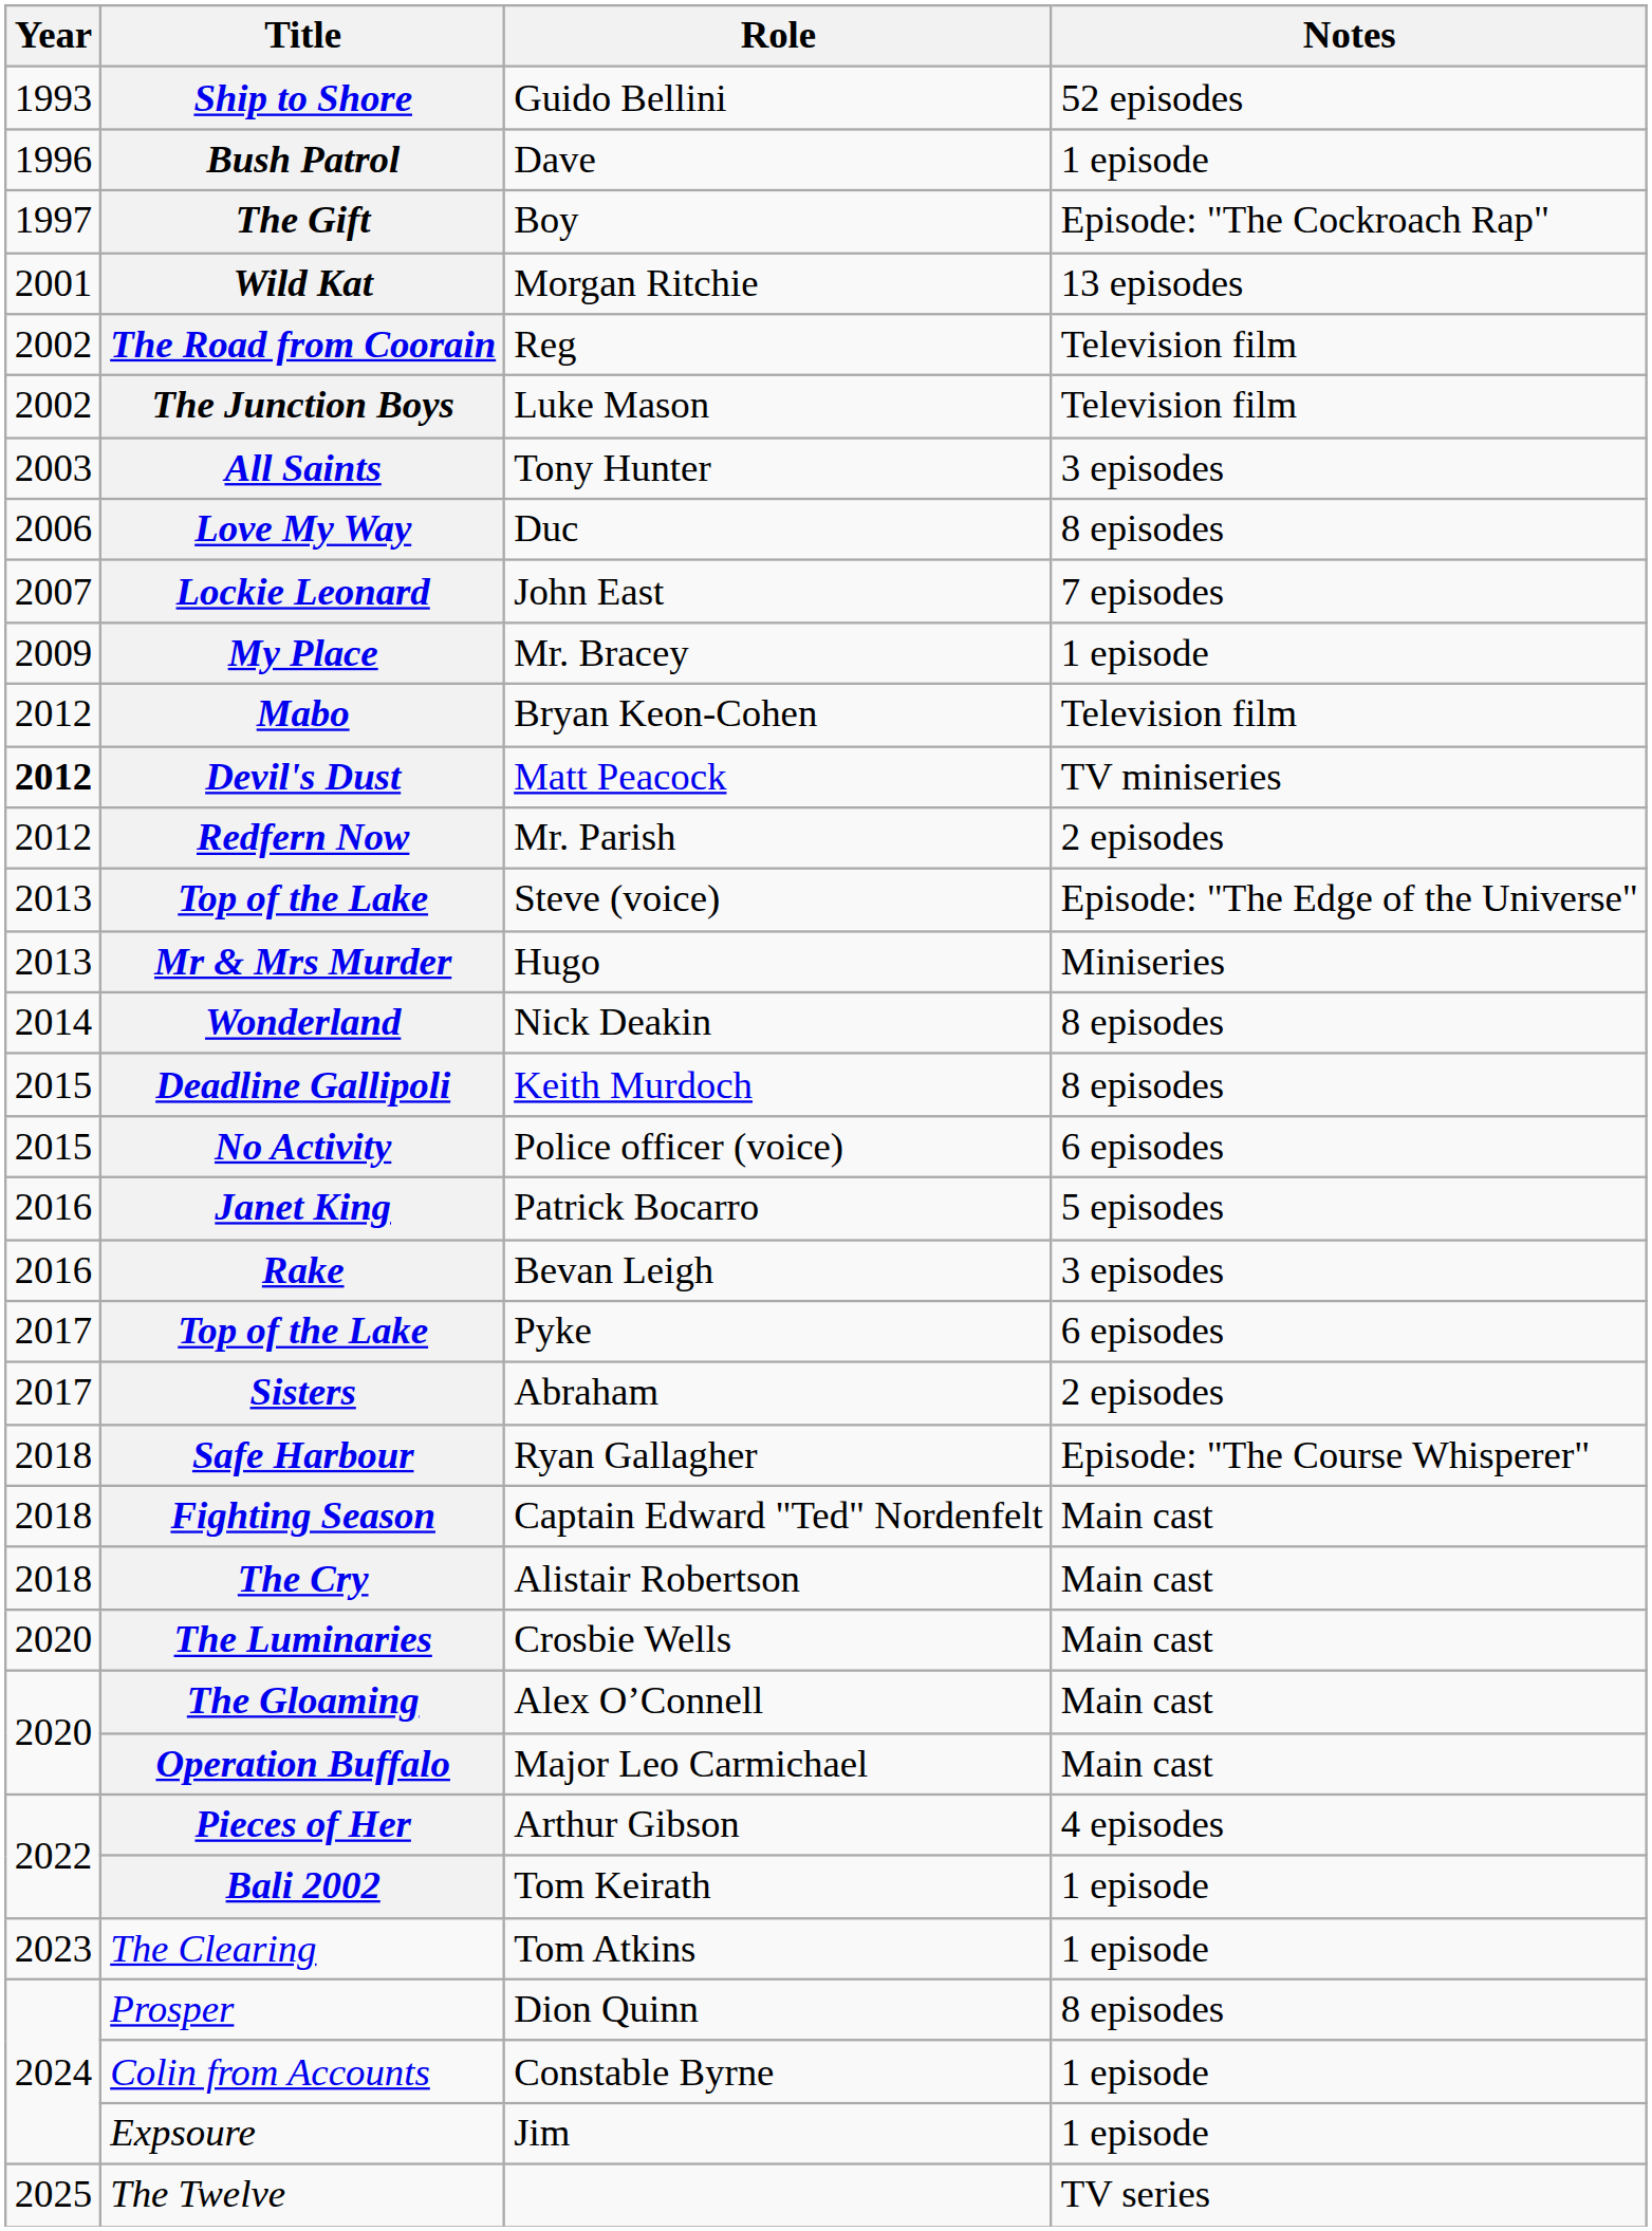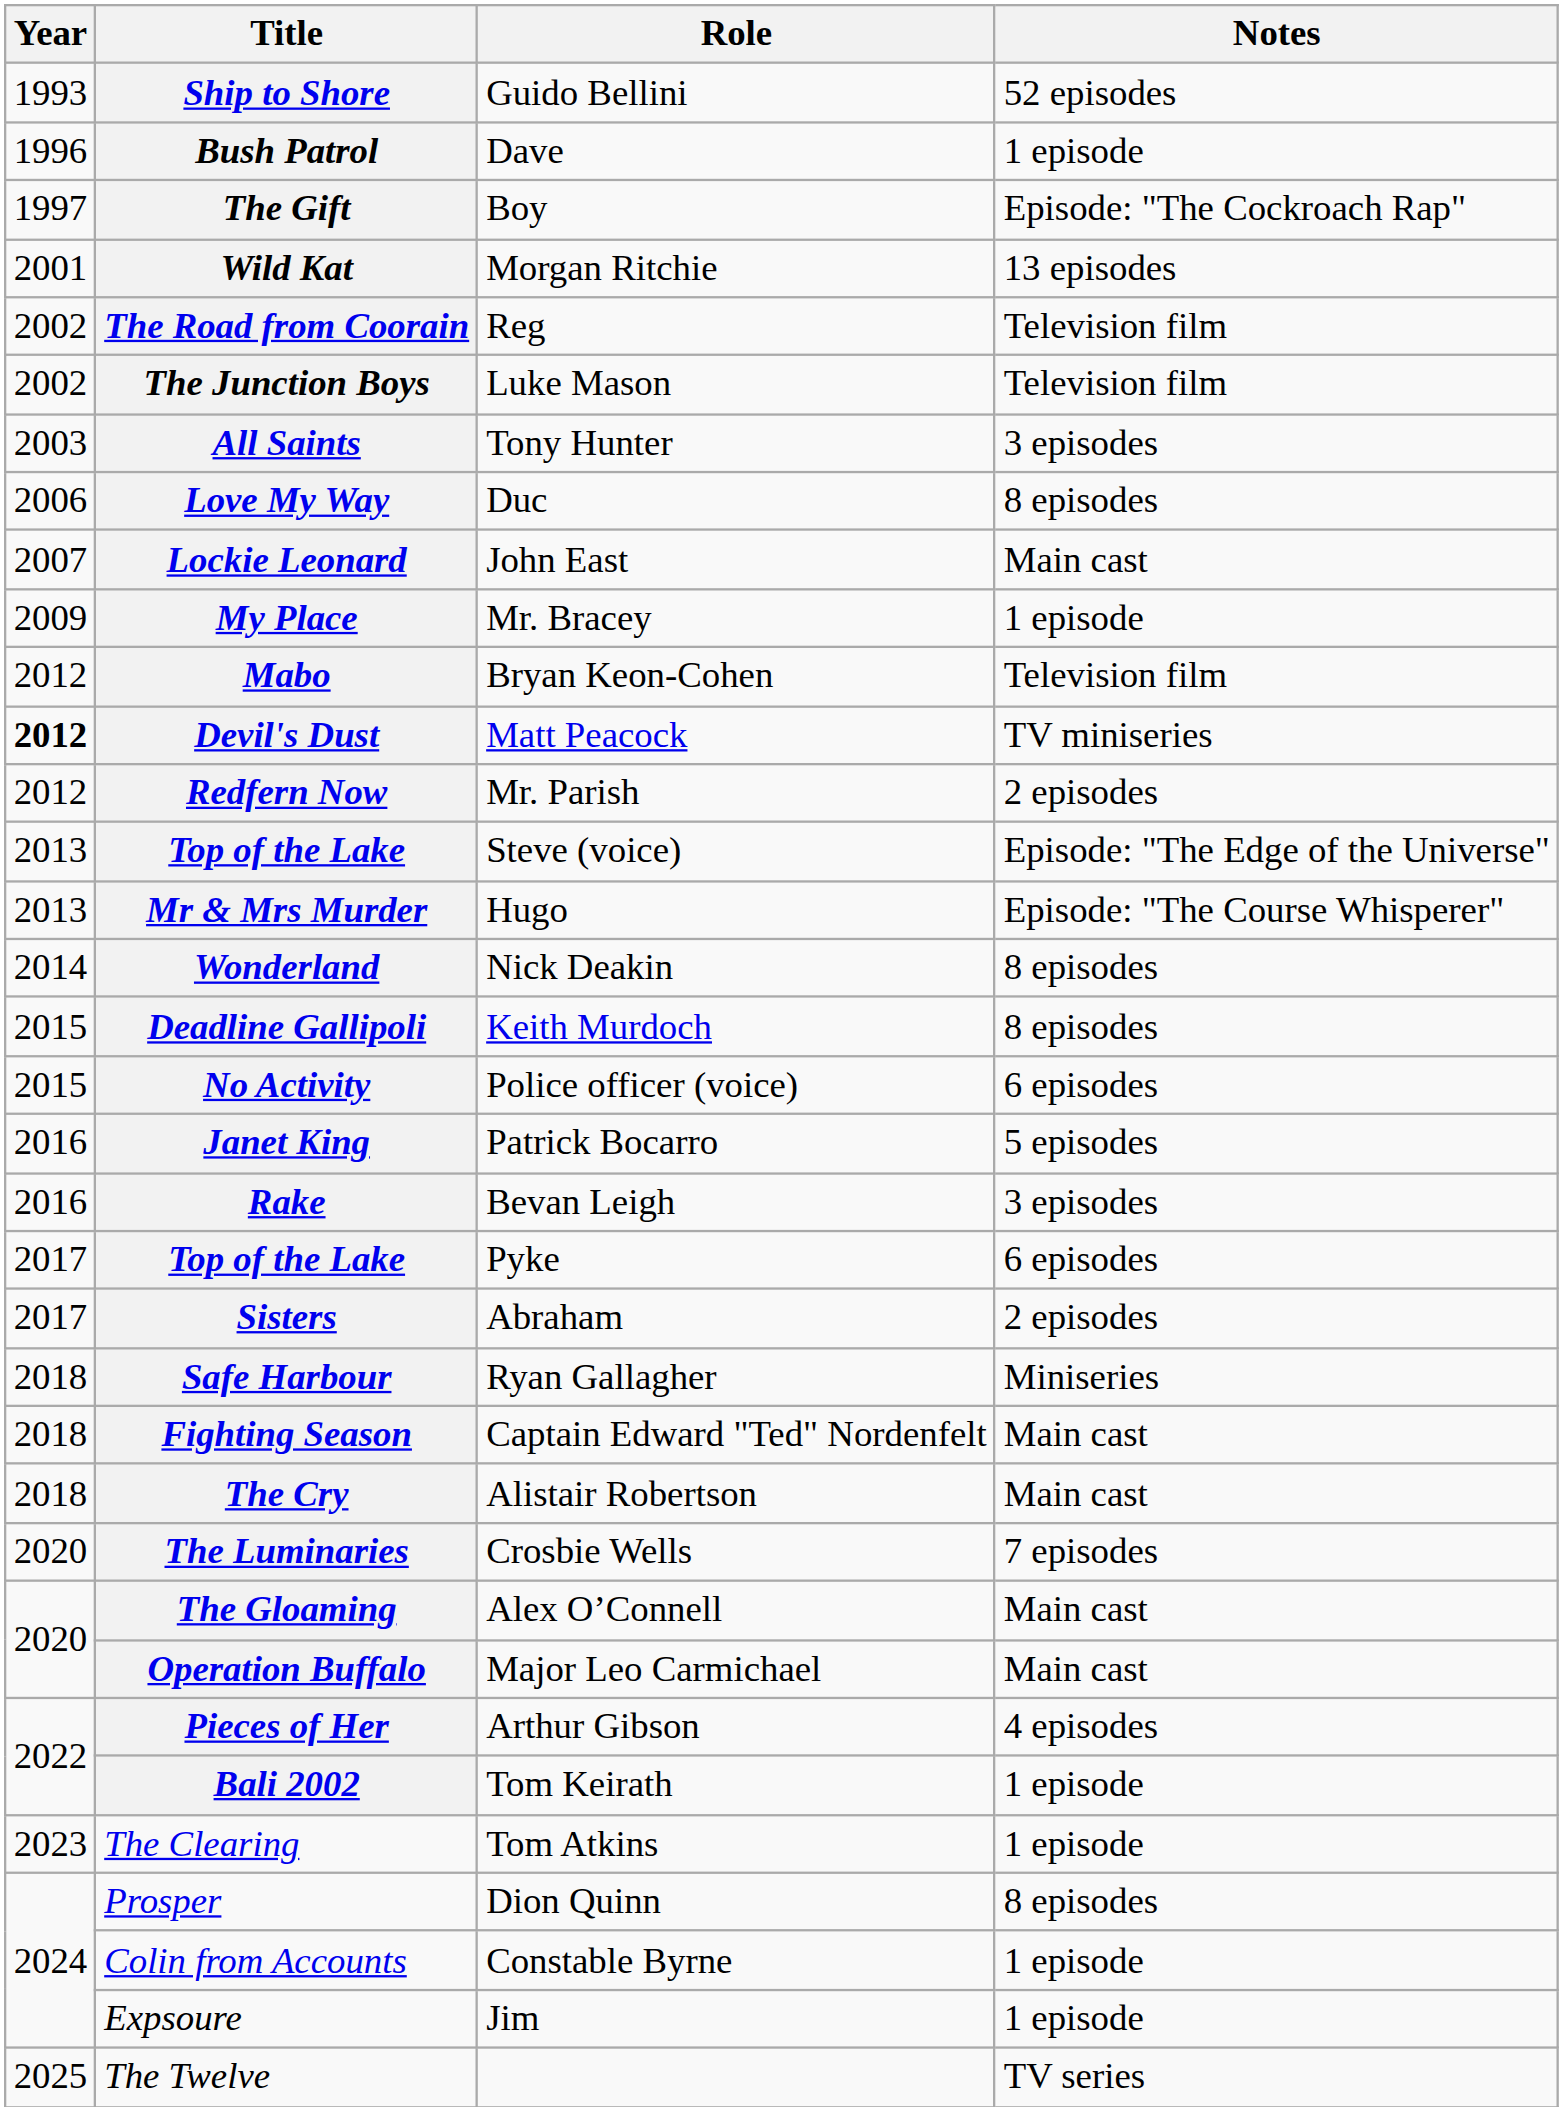 <table class="wikitable plainrowheaders sortable">
 <tr>
 <th scope="col">Year</th>
 <th scope="col">Title</th>
 <th scope="col">Role</th>
 <th class="unsortable">Notes</th>
 </tr>
 <tr>
 <td>1993</td>
 <th scope="row"><em><a href='#'>Ship to Shore</a></em></th>
 <td>Guido Bellini</td>
 <td>52 episodes</td>
 </tr>
 <tr>
 <td>1996</td>
 <th scope="row"><em>Bush Patrol</em></th>
 <td>Dave</td>
 <td>1 episode</td>
 </tr>
 <tr>
 <td>1997</td>
 <th scope="row"><em>The Gift</em></th>
 <td>Boy</td>
 <td>Episode: "The Cockroach Rap"</td>
 </tr>
 <tr>
 <td>2001</td>
 <th scope="row"><em>Wild Kat</em></th>
 <td>Morgan Ritchie</td>
 <td>13 episodes</td>
 </tr>
 <tr>
 <td>2002</td>
 <th scope="row"><em><a href='#'>The Road from Coorain</a></em></th>
 <td>Reg</td>
 <td>Television film</td>
 </tr>
 <tr>
 <td>2002</td>
 <th scope="row"><em>The Junction Boys</em></th>
 <td>Luke Mason</td>
 <td>Television film</td>
 </tr>
 <tr>
 <td>2003</td>
 <th scope="row"><em><a href='#'>All Saints</a></em></th>
 <td>Tony Hunter</td>
 <td>3 episodes</td>
 </tr>
 <tr>
 <td>2006</td>
 <th scope="row"><em><a href='#'>Love My Way</a></em></th>
 <td>Duc</td>
 <td>8 episodes</td>
 </tr>
 <tr>
 <td>2007</td>
 <th scope="row"><em><a href='#'>Lockie Leonard</a></em></th>
 <td>John East</td>
-<td>7 episodes</td>
+<td>Main cast</td>
 </tr>
 <tr>
 <td>2009</td>
 <th scope="row"><em><a href='#'>My Place</a></em></th>
 <td>Mr. Bracey</td>
 <td>1 episode</td>
 </tr>
 <tr>
 <td>2012</td>
 <th scope="row"><em><a href='#'>Mabo</a></em></th>
 <td>Bryan Keon-Cohen</td>
 <td>Television film</td>
 </tr>
 <tr>
 <td><strong>2012</strong></td>
 <th scope="row"><em><a href='#'>Devil's Dust</a></em></th>
 <td><a href='#'>Matt Peacock</a></td>
 <td>TV miniseries</td>
 </tr>
 <tr>
 <td>2012</td>
 <th scope="row"><em><a href='#'>Redfern Now</a></em></th>
 <td>Mr. Parish</td>
 <td>2 episodes</td>
 </tr>
 <tr>
 <td>2013</td>
 <th scope="row"><em><a href='#'>Top of the Lake</a></em></th>
 <td>Steve (voice)</td>
 <td>Episode: "The Edge of the Universe"</td>
 </tr>
 <tr>
 <td>2013</td>
 <th scope="row"><em><a href='#'>Mr & Mrs Murder</a></em></th>
 <td>Hugo</td>
-<td>Miniseries</td>
+<td>Episode: "The Course Whisperer"</td>
 </tr>
 <tr>
 <td>2014</td>
 <th scope="row"><em><a href='#'>Wonderland</a></em></th>
 <td>Nick Deakin</td>
 <td>8 episodes</td>
 </tr>
 <tr>
 <td>2015</td>
 <th scope="row"><em><a href='#'>Deadline Gallipoli</a></em></th>
 <td><a href='#'>Keith Murdoch</a></td>
 <td>8 episodes</td>
 </tr>
 <tr>
 <td>2015</td>
 <th scope="row"><em><a href='#'>No Activity</a></em></th>
 <td>Police officer (voice)</td>
 <td>6 episodes</td>
 </tr>
 <tr>
 <td>2016</td>
 <th scope="row"><em><a href='#'>Janet King</a></em></th>
 <td>Patrick Bocarro</td>
 <td>5 episodes</td>
 </tr>
 <tr>
 <td>2016</td>
 <th scope="row"><em><a href='#'>Rake</a></em></th>
 <td>Bevan Leigh</td>
 <td>3 episodes</td>
 </tr>
 <tr>
 <td>2017</td>
 <th scope="row"><em><a href='#'>Top of the Lake</a></em></th>
 <td>Pyke</td>
 <td>6 episodes</td>
 </tr>
 <tr>
 <td>2017</td>
 <th scope="row"><em><a href='#'>Sisters</a></em></th>
 <td>Abraham</td>
 <td>2 episodes</td>
 </tr>
 <tr>
 <td>2018</td>
 <th scope="row"><em><a href='#'>Safe Harbour</a></em></th>
 <td>Ryan Gallagher</td>
-<td>Episode: "The Course Whisperer"</td>
+<td>Miniseries</td>
 </tr>
 <tr>
 <td>2018</td>
 <th scope="row"><em><a href='#'>Fighting Season</a></em></th>
 <td>Captain Edward "Ted" Nordenfelt</td>
 <td>Main cast</td>
 </tr>
 <tr>
 <td>2018</td>
 <th scope="row"><em><a href='#'>The Cry</a></em></th>
 <td>Alistair Robertson</td>
 <td>Main cast</td>
 </tr>
 <tr>
 <td>2020</td>
 <th scope="row"><em><a href='#'>The Luminaries</a></em></th>
 <td>Crosbie Wells</td>
-<td>Main cast</td>
+<td>7 episodes</td>
 </tr>
 <tr>
 <td rowspan="2">2020</td>
 <th scope="row"><em><a href='#'>The Gloaming</a></em></th>
 <td>Alex O’Connell</td>
 <td>Main cast</td>
 </tr>
 <tr>
 <th scope="row"><em><a href='#'>Operation Buffalo</a></em></th>
 <td>Major Leo Carmichael</td>
 <td>Main cast</td>
 </tr>
 <tr>
 <td rowspan="2">2022</td>
 <th scope="row"><em><a href='#'>Pieces of Her</a></em></th>
 <td>Arthur Gibson</td>
 <td>4 episodes</td>
 </tr>
 <tr>
 <th scope="row"><em><a href='#'>Bali 2002</a></em></th>
 <td>Tom Keirath</td>
 <td>1 episode</td>
 </tr>
 <tr>
 <td>2023</td>
 <td><em><a href='#'>The Clearing</a></em></td>
 <td>Tom Atkins</td>
 <td>1 episode</td>
 </tr>
 <tr>
 <td rowspan="3">2024</td>
 <td><em><a href='#'>Prosper</a></em></td>
 <td>Dion Quinn</td>
 <td>8 episodes</td>
 </tr>
 <tr>
 <td><em><a href='#'>Colin from Accounts</a></em></td>
 <td>Constable Byrne</td>
 <td>1 episode</td>
 </tr>
 <tr>
 <td><em>Expsoure</em></td>
 <td>Jim</td>
 <td>1 episode</td>
 </tr>
 <tr>
 <td>2025</td>
 <td><em>The Twelve</em></td>
 <td></td>
 <td>TV series</td>
 </tr>
 </table>
